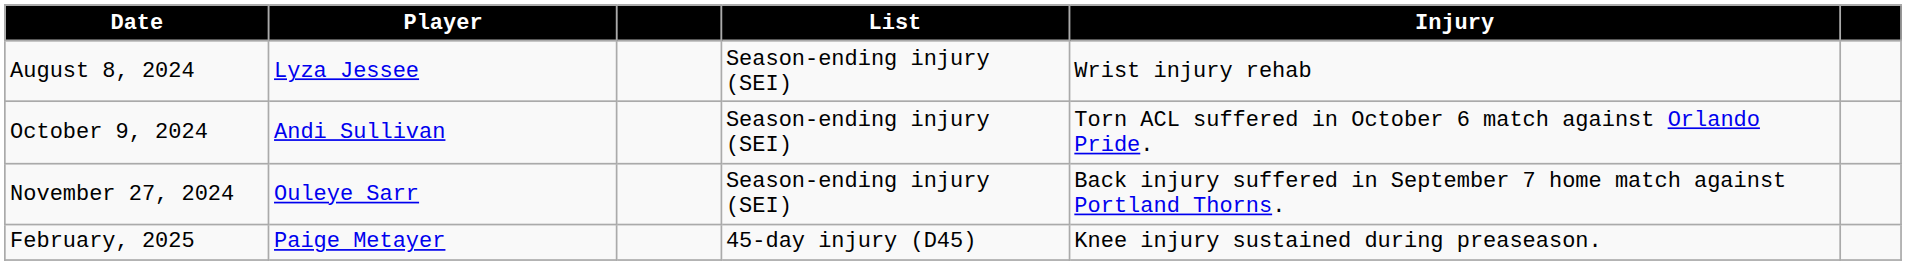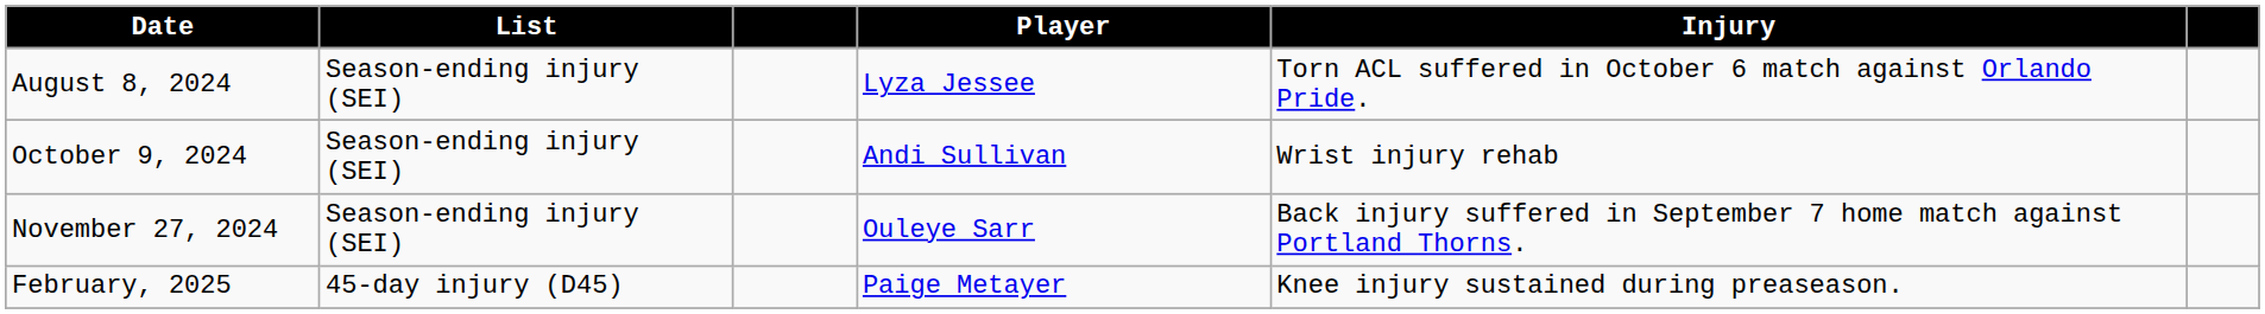 <table class="wikitable sortable" style="text-align:left;">
 <tr>
 <th style="background:#000; color:#fff; width:150px;" data-sort-type="date">Date</th>
+<th style="background:#000; color:#fff; width:200px;">List</th>
+<th style="background:#000; color:#fff; width:55px;"></th>
 <th style="background:#000; color:#fff; width:200px;">Player</th>
-<th style="background:#000; color:#fff; width:55px;"></th>
-<th style="background:#000; color:#fff; width:200px;">List</th>
 <th style="background:#000; color:#fff; width:450px;">Injury</th>
 <th style="background:#000; color:#fff; width:30px;"></th>
 </tr>
 <tr>
 <td>August 8, 2024</td>
+<td>Season-ending injury (SEI)</td>
+<td align="center"></td>
 <td> <a href='#'>Lyza Jessee</a></td>
+<td>Torn ACL suffered in October 6 match against <a href='#'>Orlando Pride</a>.</td>
+<td></td>
+</tr>
+<tr>
+<td>October 9, 2024</td>
+<td>Season-ending injury (SEI)</td>
 <td align="center"></td>
-<td>Season-ending injury (SEI)</td>
+<td> <a href='#'>Andi Sullivan</a></td>
 <td>Wrist injury rehab</td>
 <td></td>
 </tr>
 <tr>
-<td>October 9, 2024</td>
-<td> <a href='#'>Andi Sullivan</a></td>
+<td>November 27, 2024</td>
+<td>Season-ending injury (SEI)</td>
 <td align="center"></td>
-<td>Season-ending injury (SEI)</td>
-<td>Torn ACL suffered in October 6 match against <a href='#'>Orlando Pride</a>.</td>
-<td></td>
-</tr>
-<tr>
-<td>November 27, 2024</td>
 <td> <a href='#'>Ouleye Sarr</a></td>
-<td align="center"></td>
-<td>Season-ending injury (SEI)</td>
 <td>Back injury suffered in September 7 home match against <a href='#'>Portland Thorns</a>.</td>
 <td></td>
 </tr>
 <tr>
 <td>February, 2025</td>
+<td>45-day injury (D45)</td>
+<td align="center"></td>
 <td> <a href='#'>Paige Metayer</a></td>
-<td align="center"></td>
-<td>45-day injury (D45)</td>
 <td>Knee injury sustained during preaseason.</td>
 <td></td>
 </tr>
 </table>
